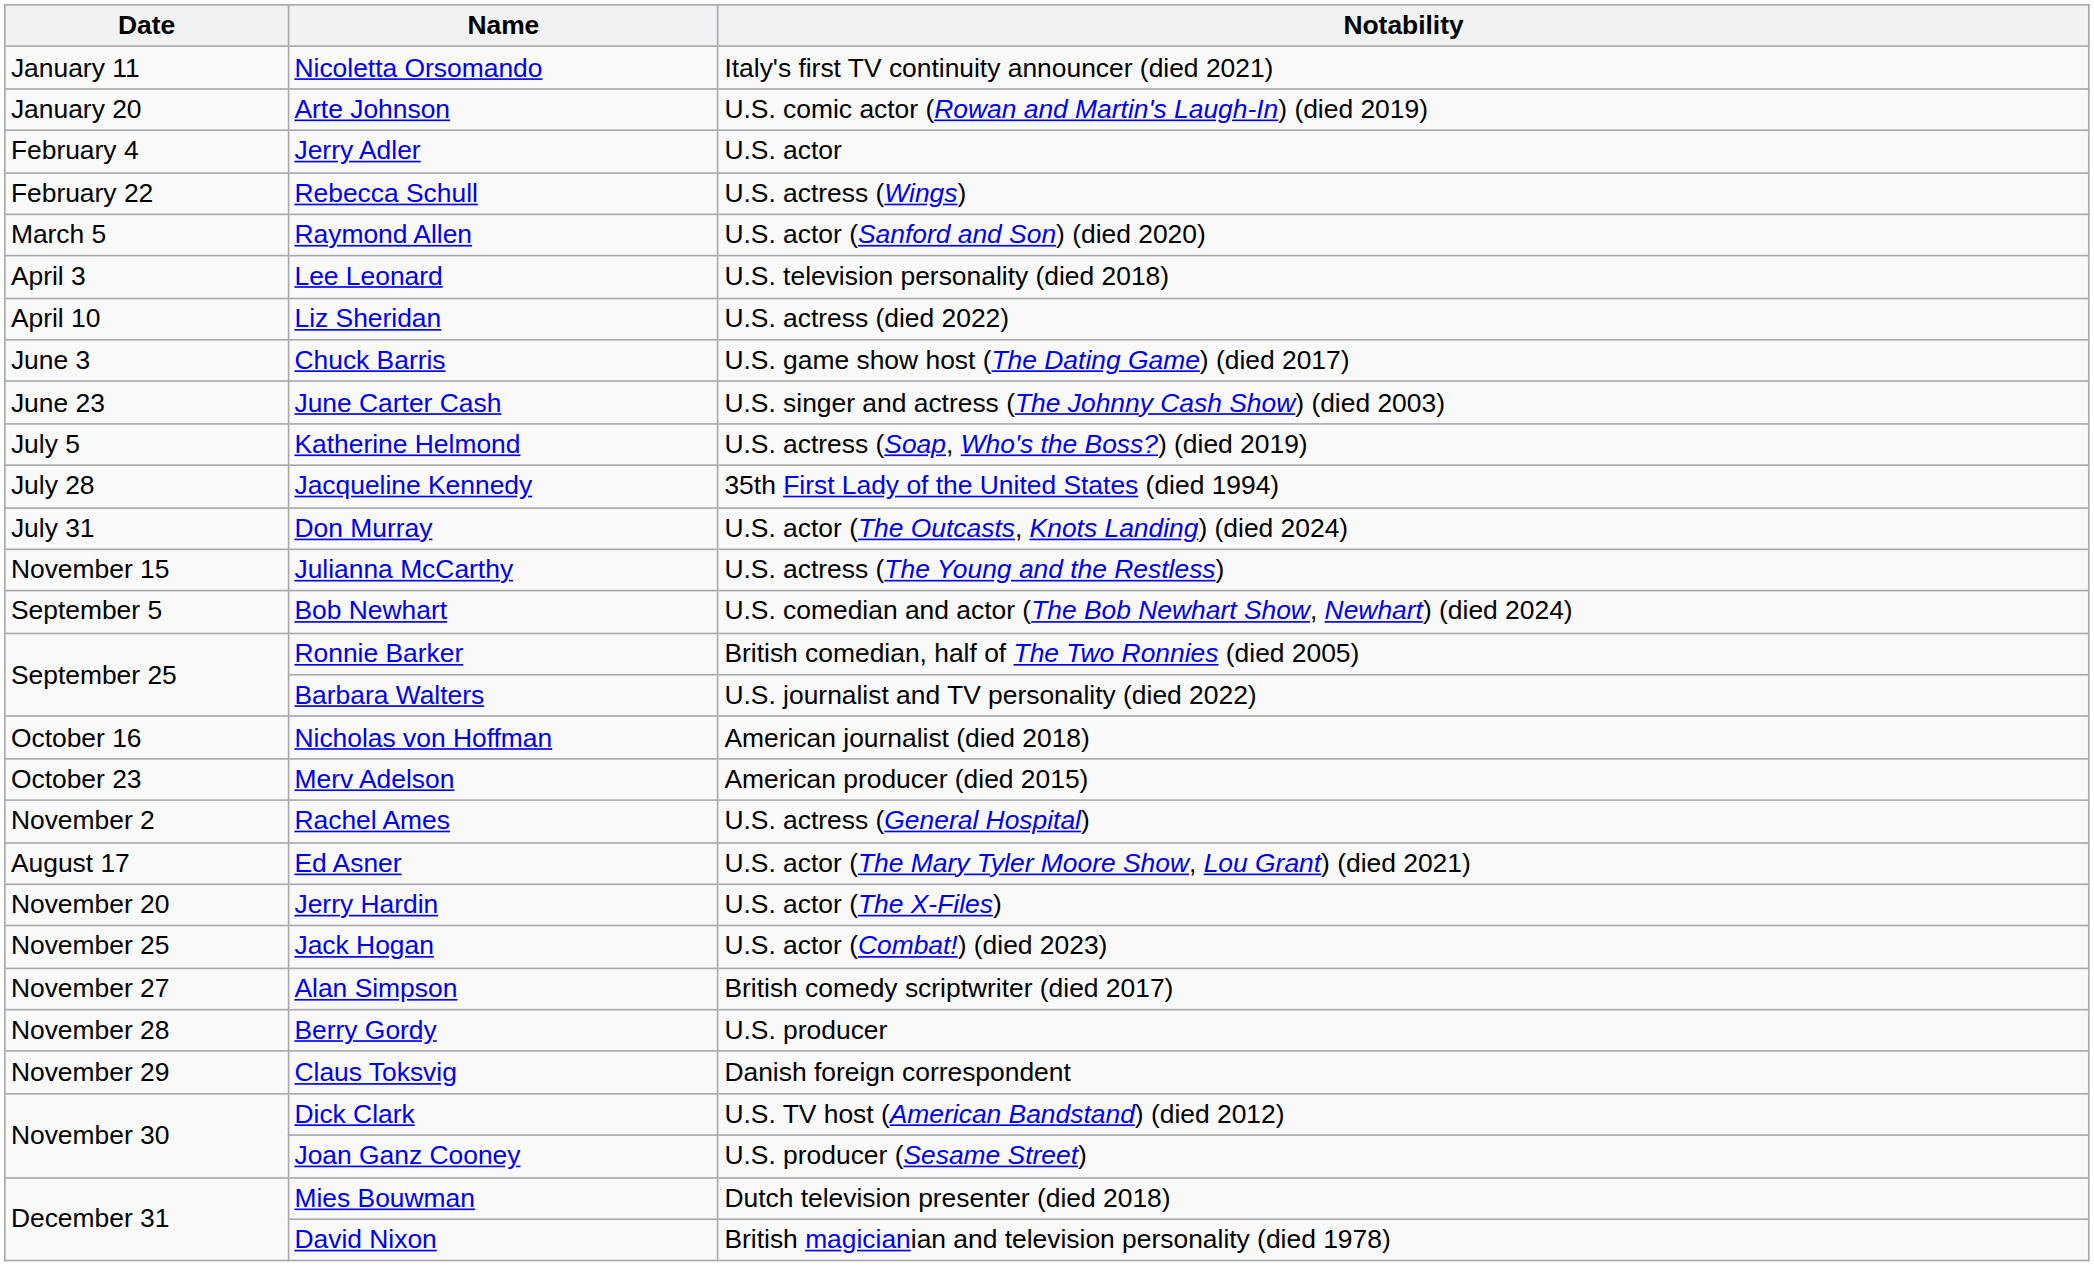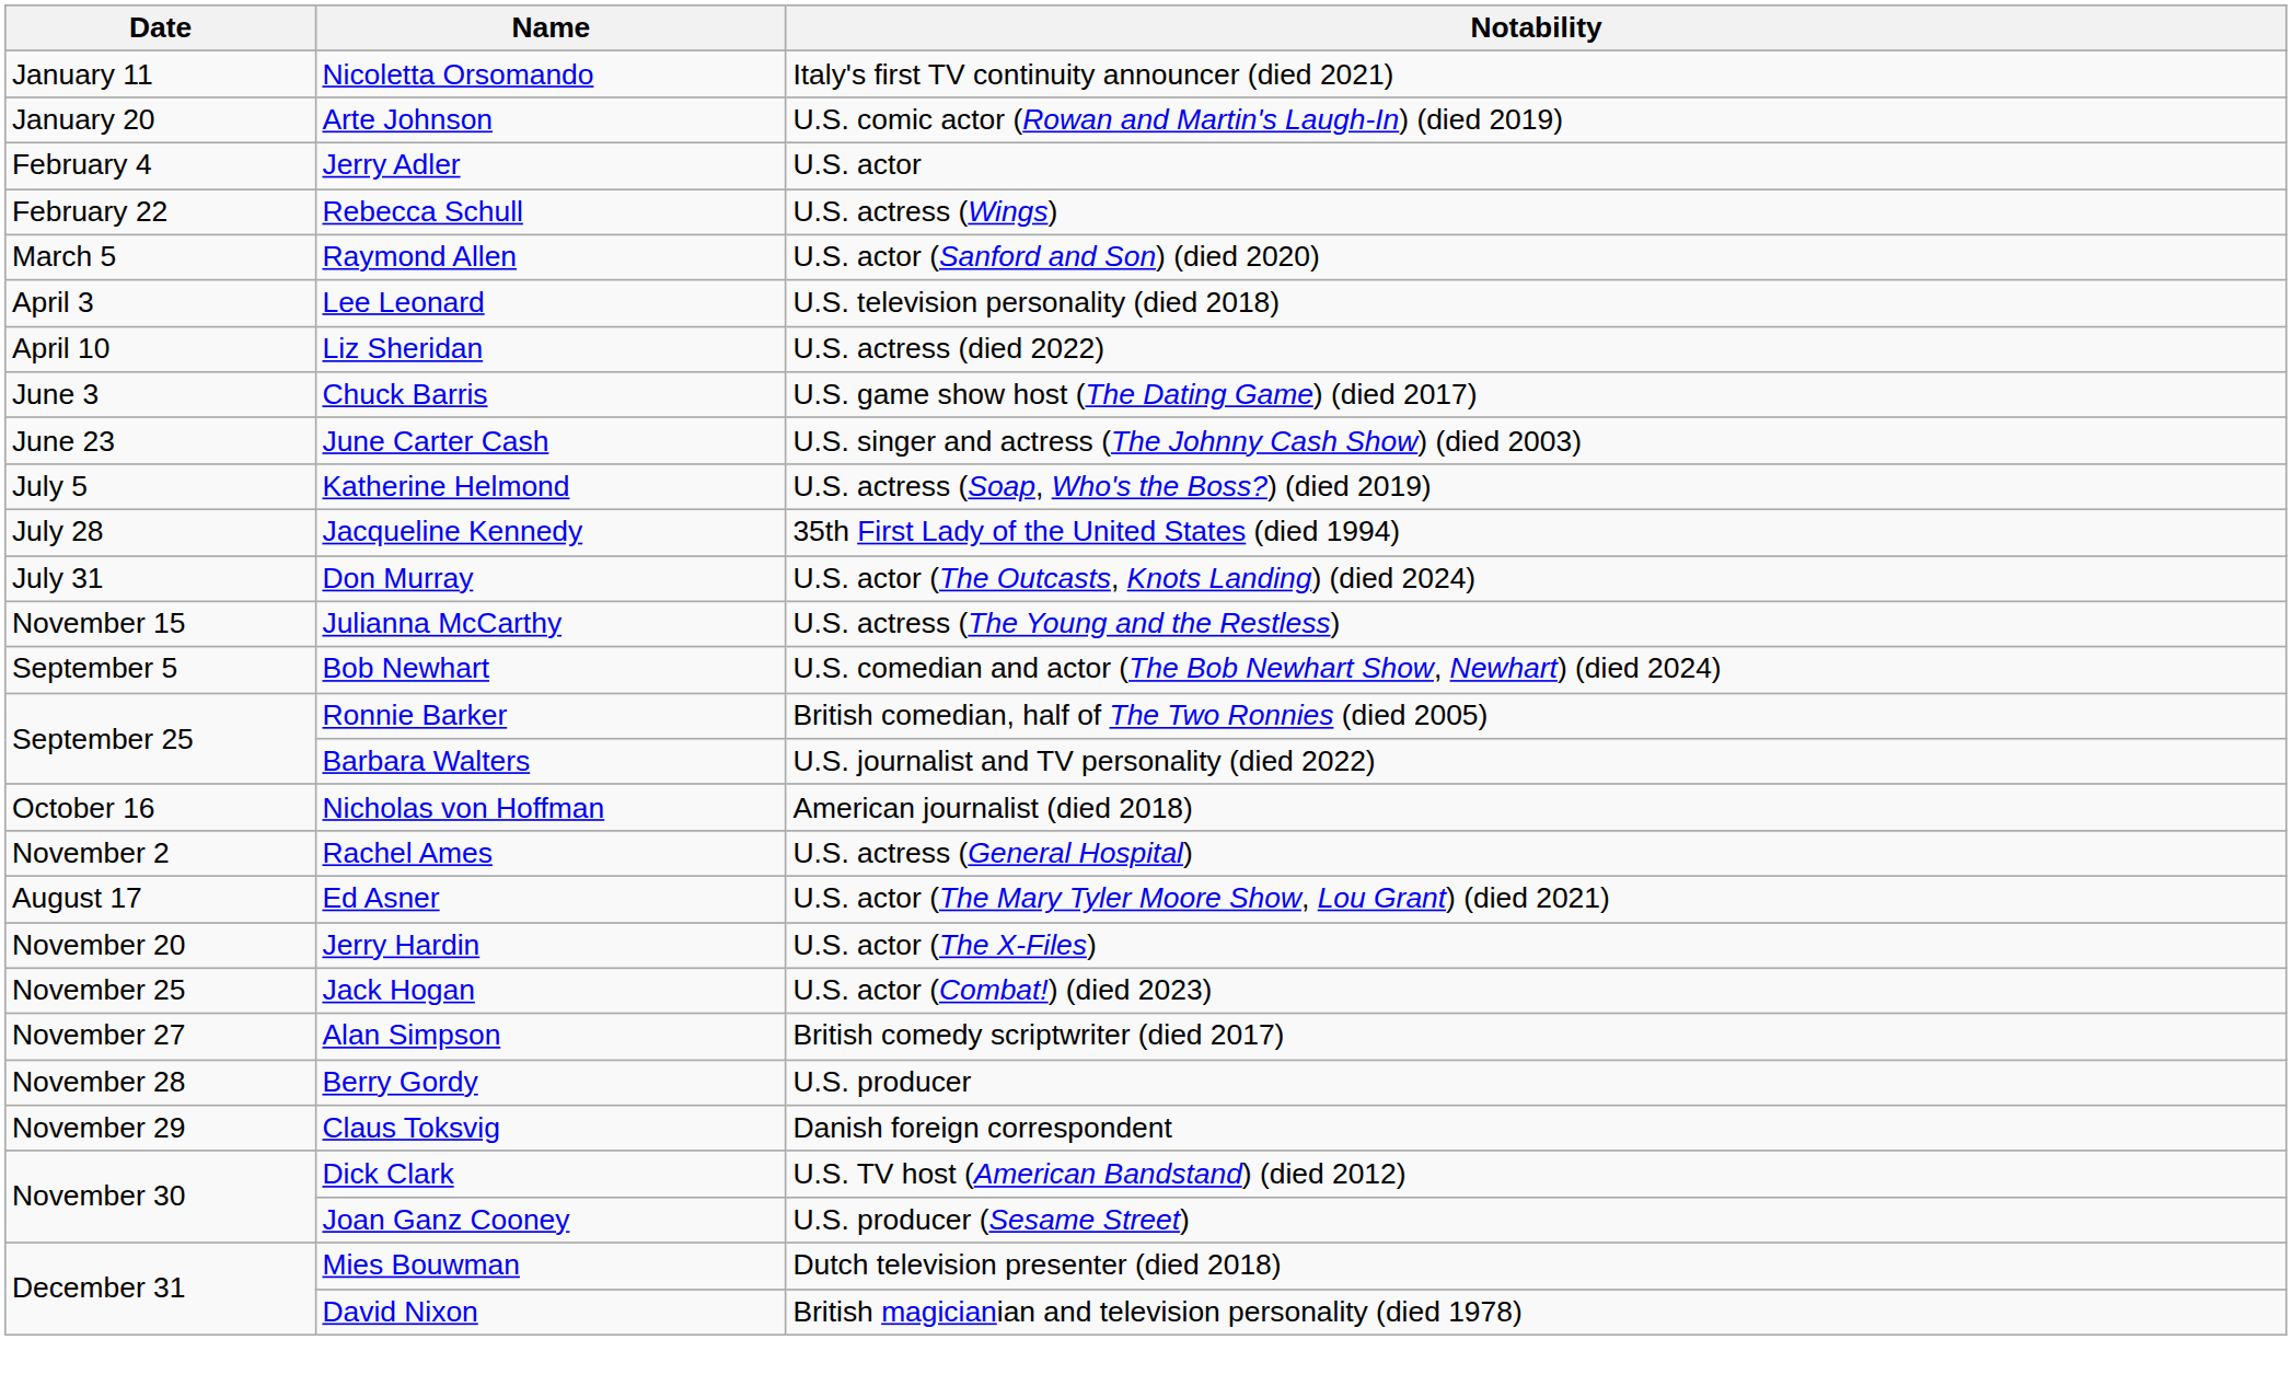 <table width=100% class="wikitable">
 <tr bgcolor="#ccccff" align="left">
 <th>Date</th>
 <th>Name</th>
 <th>Notability</th>
 </tr>
 <tr>
 <td>January 11</td>
 <td><a href='#'>Nicoletta Orsomando</a></td>
 <td>Italy's first TV continuity announcer (died 2021)</td>
 </tr>
 <tr>
 <td>January 20</td>
 <td><a href='#'>Arte Johnson</a></td>
 <td>U.S. comic actor (<em><a href='#'>Rowan and Martin's Laugh-In</a></em>) (died 2019)</td>
 </tr>
 <tr>
 <td>February 4</td>
 <td><a href='#'>Jerry Adler</a></td>
 <td>U.S. actor</td>
 </tr>
 <tr>
 <td>February 22</td>
 <td><a href='#'>Rebecca Schull</a></td>
 <td>U.S. actress (<em><a href='#'>Wings</a></em>)</td>
 </tr>
 <tr>
 <td>March 5</td>
 <td><a href='#'>Raymond Allen</a></td>
 <td>U.S. actor (<em><a href='#'>Sanford and Son</a></em>) (died 2020)</td>
 </tr>
 <tr>
 <td>April 3</td>
 <td><a href='#'>Lee Leonard</a></td>
 <td>U.S. television personality (died 2018)</td>
 </tr>
 <tr>
 <td>April 10</td>
 <td><a href='#'>Liz Sheridan</a></td>
 <td>U.S. actress (died 2022)</td>
 </tr>
 <tr>
 <td>June 3</td>
 <td><a href='#'>Chuck Barris</a></td>
 <td>U.S. game show host (<em><a href='#'>The Dating Game</a></em>) (died 2017)</td>
 </tr>
 <tr>
 <td>June 23</td>
 <td><a href='#'>June Carter Cash</a></td>
 <td>U.S. singer and actress (<em><a href='#'>The Johnny Cash Show</a></em>) (died 2003)</td>
 </tr>
 <tr>
 <td>July 5</td>
 <td><a href='#'>Katherine Helmond</a></td>
 <td>U.S. actress (<em><a href='#'>Soap</a></em>, <em><a href='#'>Who's the Boss?</a></em>) (died 2019)</td>
 </tr>
 <tr>
 <td>July 28</td>
 <td><a href='#'>Jacqueline Kennedy</a></td>
 <td>35th <a href='#'>First Lady of the United States</a> (died 1994)</td>
 </tr>
 <tr>
 <td>July 31</td>
 <td><a href='#'>Don Murray</a></td>
 <td>U.S. actor (<em><a href='#'>The Outcasts</a></em>, <em><a href='#'>Knots Landing</a></em>) (died 2024)</td>
 </tr>
 <tr>
 <td>November 15</td>
 <td><a href='#'>Julianna McCarthy</a></td>
 <td>U.S. actress (<em><a href='#'>The Young and the Restless</a></em>)</td>
 </tr>
 <tr>
 <td>September 5</td>
 <td><a href='#'>Bob Newhart</a></td>
 <td>U.S. comedian and actor (<em><a href='#'>The Bob Newhart Show</a></em>, <em><a href='#'>Newhart</a></em>) (died 2024)</td>
 </tr>
 <tr>
 <td rowspan="2">September 25</td>
 <td><a href='#'>Ronnie Barker</a></td>
 <td>British comedian, half of <em><a href='#'>The Two Ronnies</a></em> (died 2005)</td>
 </tr>
 <tr>
 <td><a href='#'>Barbara Walters</a></td>
 <td>U.S. journalist and TV personality (died 2022)</td>
 </tr>
 <tr>
 <td>October 16</td>
 <td><a href='#'>Nicholas von Hoffman</a></td>
 <td>American journalist (died 2018)</td>
 </tr>
 <tr>
-<td>October 23</td>
-<td><a href='#'>Merv Adelson</a></td>
-<td>American producer (died 2015)</td>
-</tr>
-<tr>
 <td>November 2</td>
 <td><a href='#'>Rachel Ames</a></td>
 <td>U.S. actress (<em><a href='#'>General Hospital</a></em>)</td>
 </tr>
 <tr>
 <td>August 17</td>
 <td><a href='#'>Ed Asner</a></td>
 <td>U.S. actor (<em><a href='#'>The Mary Tyler Moore Show</a></em>, <em><a href='#'>Lou Grant</a></em>) (died 2021)</td>
 </tr>
 <tr>
 <td>November 20</td>
 <td><a href='#'>Jerry Hardin</a></td>
 <td>U.S. actor (<em><a href='#'>The X-Files</a></em>)</td>
 </tr>
 <tr>
 <td>November 25</td>
 <td><a href='#'>Jack Hogan</a></td>
 <td>U.S. actor (<em><a href='#'>Combat!</a></em>) (died 2023)</td>
 </tr>
 <tr>
 <td>November 27</td>
 <td><a href='#'>Alan Simpson</a></td>
 <td>British comedy scriptwriter (died 2017)</td>
 </tr>
 <tr>
 <td>November 28</td>
 <td><a href='#'>Berry Gordy</a></td>
 <td>U.S. producer</td>
 </tr>
 <tr>
 <td>November 29</td>
 <td><a href='#'>Claus Toksvig</a></td>
 <td>Danish foreign correspondent</td>
 </tr>
 <tr>
 <td rowspan="2">November 30</td>
 <td><a href='#'>Dick Clark</a></td>
 <td>U.S. TV host (<em><a href='#'>American Bandstand</a></em>) (died 2012)</td>
 </tr>
 <tr>
 <td><a href='#'>Joan Ganz Cooney</a></td>
 <td>U.S. producer (<em><a href='#'>Sesame Street</a></em>)</td>
 </tr>
 <tr>
 <td rowspan="2">December 31</td>
 <td><a href='#'>Mies Bouwman</a></td>
 <td>Dutch television presenter (died 2018)</td>
 </tr>
 <tr>
 <td><a href='#'>David Nixon</a></td>
 <td>British <a href='#'>magician</a>ian and television personality (died 1978)</td>
 </tr>
 </table>
